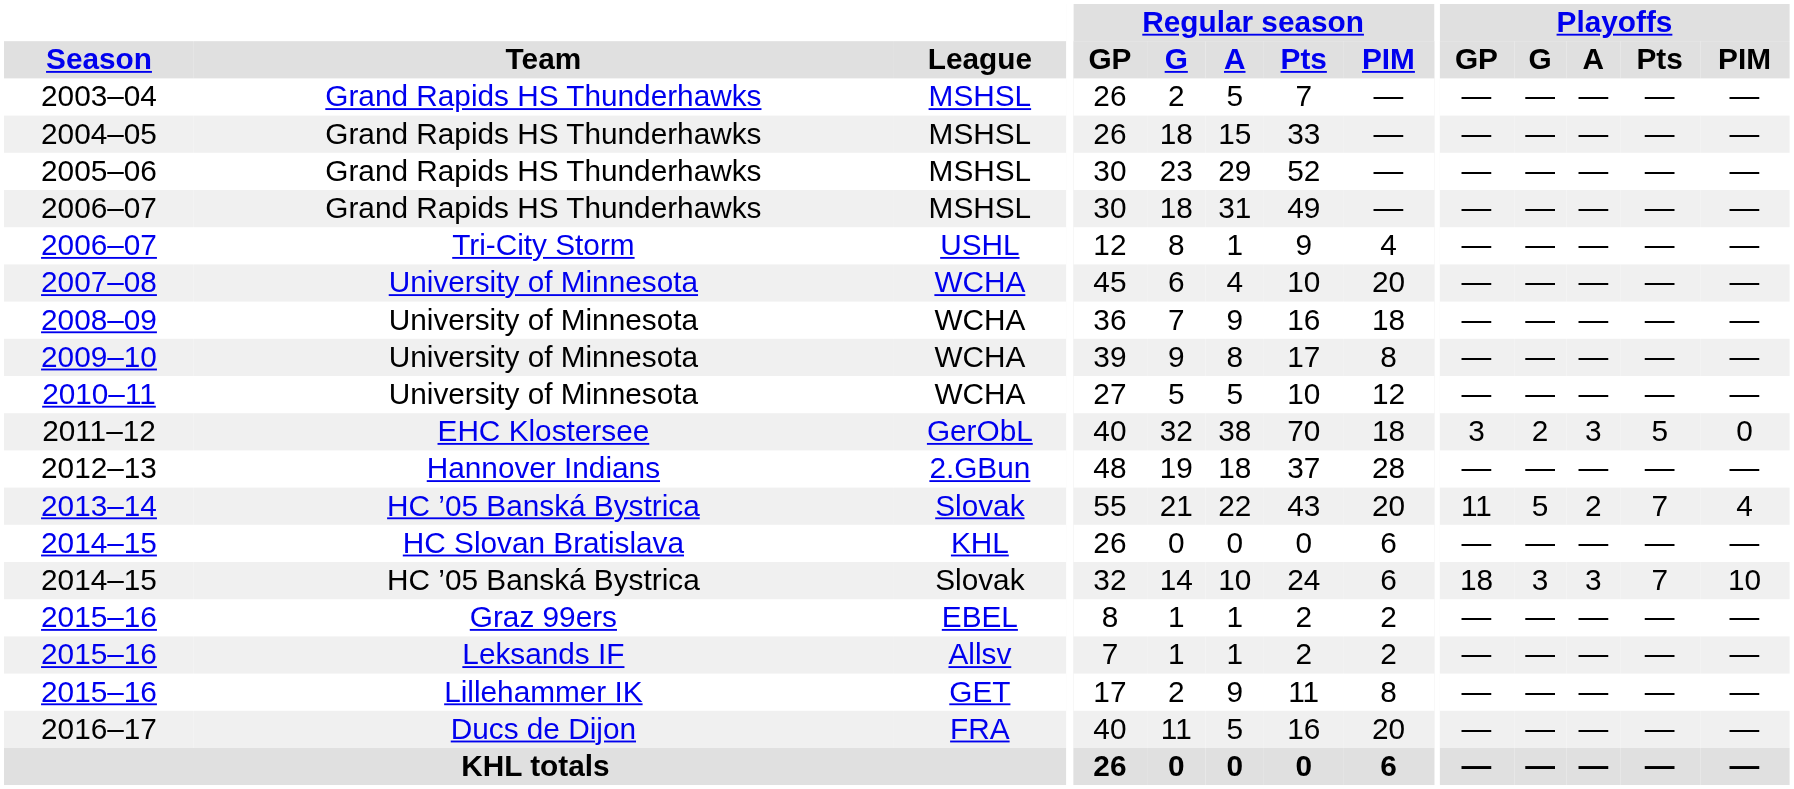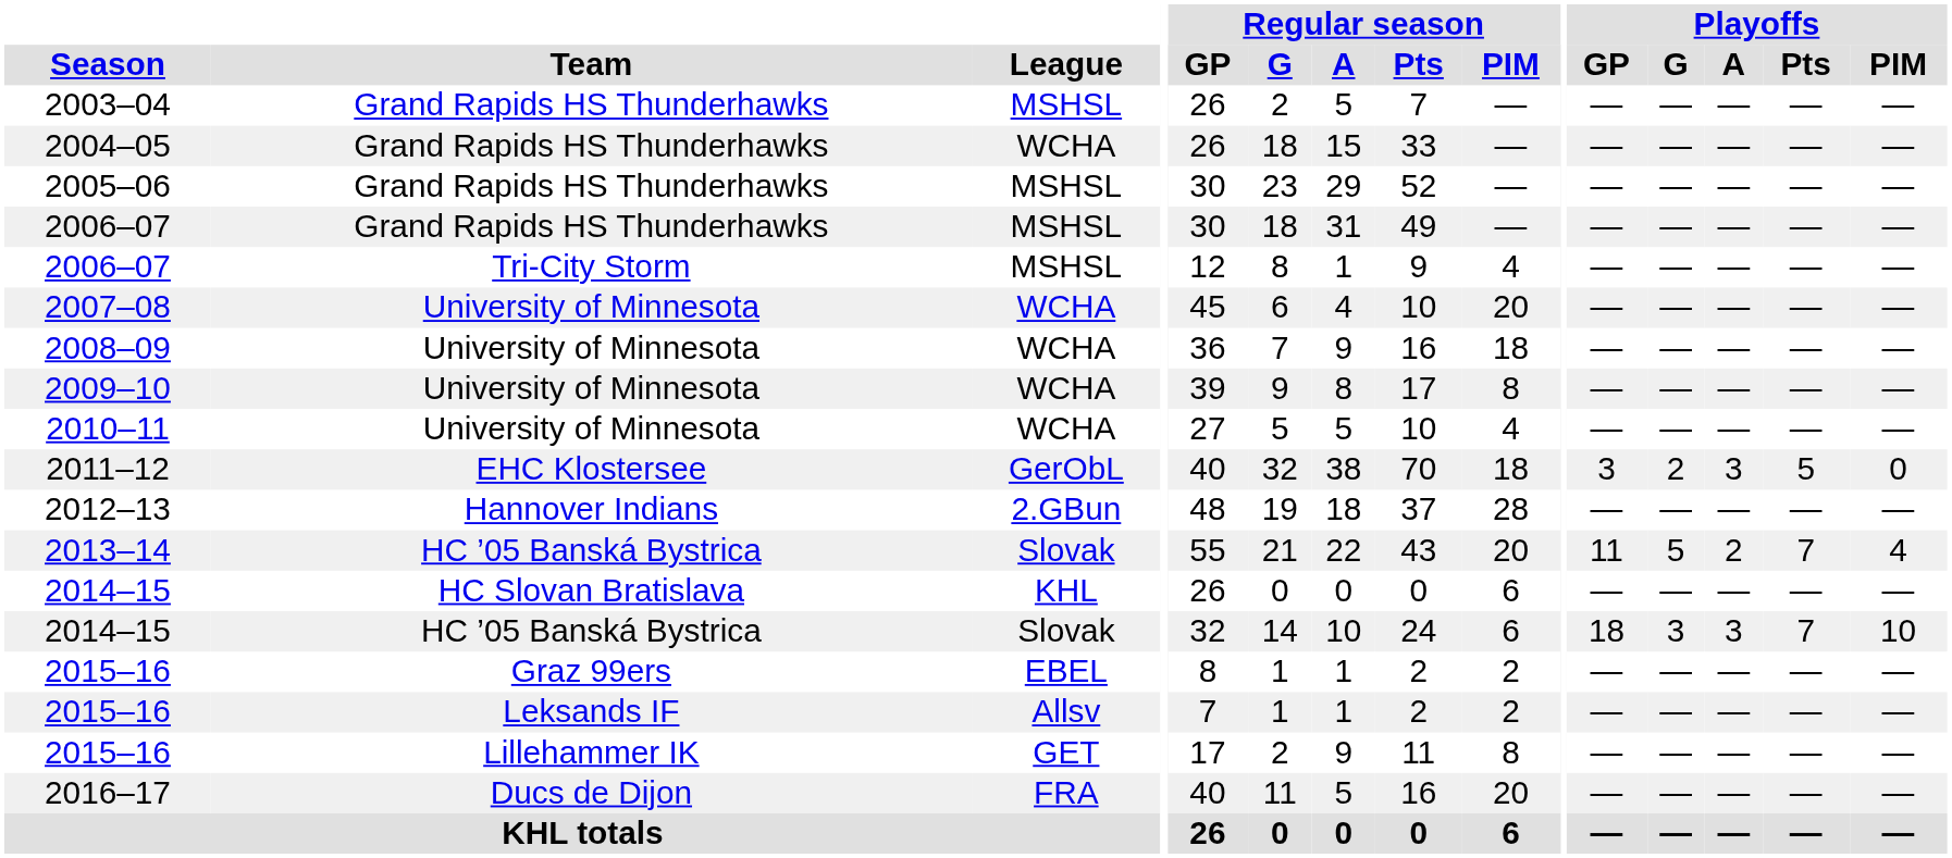 <table border="0" cellpadding="1" cellspacing="0" style="text-align:center; width:60em">
 <tr bgcolor="#e0e0e0">
 <th colspan="3" bgcolor="#ffffff"></th>
 <th rowspan="99" bgcolor="#ffffff"></th>
 <th colspan="5"><a href='#'>Regular season</a></th>
 <th rowspan="99" bgcolor="#ffffff"></th>
 <th colspan="5"><a href='#'>Playoffs</a></th>
 </tr>
 <tr bgcolor="#e0e0e0">
 <th><a href='#'>Season</a></th>
 <th>Team</th>
 <th>League</th>
 <th>GP</th>
 <th><a href='#'>G</a></th>
 <th><a href='#'>A</a></th>
 <th><a href='#'>Pts</a></th>
 <th><a href='#'>PIM</a></th>
 <th>GP</th>
 <th>G</th>
 <th>A</th>
 <th>Pts</th>
 <th>PIM</th>
 </tr>
 <tr>
 <td>2003–04</td>
 <td><a href='#'>Grand Rapids HS Thunderhawks</a></td>
 <td><a href='#'>MSHSL</a></td>
 <td>26</td>
 <td>2</td>
 <td>5</td>
 <td>7</td>
 <td>—</td>
 <td>—</td>
 <td>—</td>
 <td>—</td>
 <td>—</td>
 <td>—</td>
 </tr>
 <tr bgcolor="#f0f0f0">
 <td>2004–05</td>
 <td>Grand Rapids HS Thunderhawks</td>
-<td>MSHSL</td>
+<td>WCHA</td>
 <td>26</td>
 <td>18</td>
 <td>15</td>
 <td>33</td>
 <td>—</td>
 <td>—</td>
 <td>—</td>
 <td>—</td>
 <td>—</td>
 <td>—</td>
 </tr>
 <tr>
 <td>2005–06</td>
 <td>Grand Rapids HS Thunderhawks</td>
 <td>MSHSL</td>
 <td>30</td>
 <td>23</td>
 <td>29</td>
 <td>52</td>
 <td>—</td>
 <td>—</td>
 <td>—</td>
 <td>—</td>
 <td>—</td>
 <td>—</td>
 </tr>
 <tr bgcolor="#f0f0f0">
 <td>2006–07</td>
 <td>Grand Rapids HS Thunderhawks</td>
 <td>MSHSL</td>
 <td>30</td>
 <td>18</td>
 <td>31</td>
 <td>49</td>
 <td>—</td>
 <td>—</td>
 <td>—</td>
 <td>—</td>
 <td>—</td>
 <td>—</td>
 </tr>
 <tr>
 <td><a href='#'>2006–07</a></td>
 <td><a href='#'>Tri-City Storm</a></td>
-<td><a href='#'>USHL</a></td>
+<td>MSHSL</td>
 <td>12</td>
 <td>8</td>
 <td>1</td>
 <td>9</td>
 <td>4</td>
 <td>—</td>
 <td>—</td>
 <td>—</td>
 <td>—</td>
 <td>—</td>
 </tr>
 <tr bgcolor="#f0f0f0">
 <td><a href='#'>2007–08</a></td>
 <td><a href='#'>University of Minnesota</a></td>
 <td><a href='#'>WCHA</a></td>
 <td>45</td>
 <td>6</td>
 <td>4</td>
 <td>10</td>
 <td>20</td>
 <td>—</td>
 <td>—</td>
 <td>—</td>
 <td>—</td>
 <td>—</td>
 </tr>
 <tr>
 <td><a href='#'>2008–09</a></td>
 <td>University of Minnesota</td>
 <td>WCHA</td>
 <td>36</td>
 <td>7</td>
 <td>9</td>
 <td>16</td>
 <td>18</td>
 <td>—</td>
 <td>—</td>
 <td>—</td>
 <td>—</td>
 <td>—</td>
 </tr>
 <tr bgcolor="#f0f0f0">
 <td><a href='#'>2009–10</a></td>
 <td>University of Minnesota</td>
 <td>WCHA</td>
 <td>39</td>
 <td>9</td>
 <td>8</td>
 <td>17</td>
 <td>8</td>
 <td>—</td>
 <td>—</td>
 <td>—</td>
 <td>—</td>
 <td>—</td>
 </tr>
 <tr>
 <td><a href='#'>2010–11</a></td>
 <td>University of Minnesota</td>
 <td>WCHA</td>
 <td>27</td>
 <td>5</td>
 <td>5</td>
 <td>10</td>
-<td>12</td>
+<td>4</td>
 <td>—</td>
 <td>—</td>
 <td>—</td>
 <td>—</td>
 <td>—</td>
 </tr>
 <tr bgcolor="#f0f0f0">
 <td>2011–12</td>
 <td><a href='#'>EHC Klostersee</a></td>
 <td><a href='#'>GerObL</a></td>
 <td>40</td>
 <td>32</td>
 <td>38</td>
 <td>70</td>
 <td>18</td>
 <td>3</td>
 <td>2</td>
 <td>3</td>
 <td>5</td>
 <td>0</td>
 </tr>
 <tr>
 <td>2012–13</td>
 <td><a href='#'>Hannover Indians</a></td>
 <td><a href='#'>2.GBun</a></td>
 <td>48</td>
 <td>19</td>
 <td>18</td>
 <td>37</td>
 <td>28</td>
 <td>—</td>
 <td>—</td>
 <td>—</td>
 <td>—</td>
 <td>—</td>
 </tr>
 <tr bgcolor="#f0f0f0">
 <td><a href='#'>2013–14</a></td>
 <td><a href='#'>HC ’05 Banská Bystrica</a></td>
 <td><a href='#'>Slovak</a></td>
 <td>55</td>
 <td>21</td>
 <td>22</td>
 <td>43</td>
 <td>20</td>
 <td>11</td>
 <td>5</td>
 <td>2</td>
 <td>7</td>
 <td>4</td>
 </tr>
 <tr>
 <td><a href='#'>2014–15</a></td>
 <td><a href='#'>HC Slovan Bratislava</a></td>
 <td><a href='#'>KHL</a></td>
 <td>26</td>
 <td>0</td>
 <td>0</td>
 <td>0</td>
 <td>6</td>
 <td>—</td>
 <td>—</td>
 <td>—</td>
 <td>—</td>
 <td>—</td>
 </tr>
 <tr bgcolor="#f0f0f0">
 <td>2014–15</td>
 <td>HC ’05 Banská Bystrica</td>
 <td>Slovak</td>
 <td>32</td>
 <td>14</td>
 <td>10</td>
 <td>24</td>
 <td>6</td>
 <td>18</td>
 <td>3</td>
 <td>3</td>
 <td>7</td>
 <td>10</td>
 </tr>
 <tr>
 <td><a href='#'>2015–16</a></td>
 <td><a href='#'>Graz 99ers</a></td>
 <td><a href='#'>EBEL</a></td>
 <td>8</td>
 <td>1</td>
 <td>1</td>
 <td>2</td>
 <td>2</td>
 <td>—</td>
 <td>—</td>
 <td>—</td>
 <td>—</td>
 <td>—</td>
 </tr>
 <tr bgcolor="#f0f0f0">
 <td><a href='#'>2015–16</a></td>
 <td><a href='#'>Leksands IF</a></td>
 <td><a href='#'>Allsv</a></td>
 <td>7</td>
 <td>1</td>
 <td>1</td>
 <td>2</td>
 <td>2</td>
 <td>—</td>
 <td>—</td>
 <td>—</td>
 <td>—</td>
 <td>—</td>
 </tr>
 <tr>
 <td><a href='#'>2015–16</a></td>
 <td><a href='#'>Lillehammer IK</a></td>
 <td><a href='#'>GET</a></td>
 <td>17</td>
 <td>2</td>
 <td>9</td>
 <td>11</td>
 <td>8</td>
 <td>—</td>
 <td>—</td>
 <td>—</td>
 <td>—</td>
 <td>—</td>
 </tr>
 <tr bgcolor="#f0f0f0">
 <td>2016–17</td>
 <td><a href='#'>Ducs de Dijon</a></td>
 <td><a href='#'>FRA</a></td>
 <td>40</td>
 <td>11</td>
 <td>5</td>
 <td>16</td>
 <td>20</td>
 <td>—</td>
 <td>—</td>
 <td>—</td>
 <td>—</td>
 <td>—</td>
 </tr>
 <tr bgcolor="#e0e0e0">
 <th colspan="3">KHL totals</th>
 <th>26</th>
 <th>0</th>
 <th>0</th>
 <th>0</th>
 <th>6</th>
 <th>—</th>
 <th>—</th>
 <th>—</th>
 <th>—</th>
 <th>—</th>
 </tr>
 </table>
